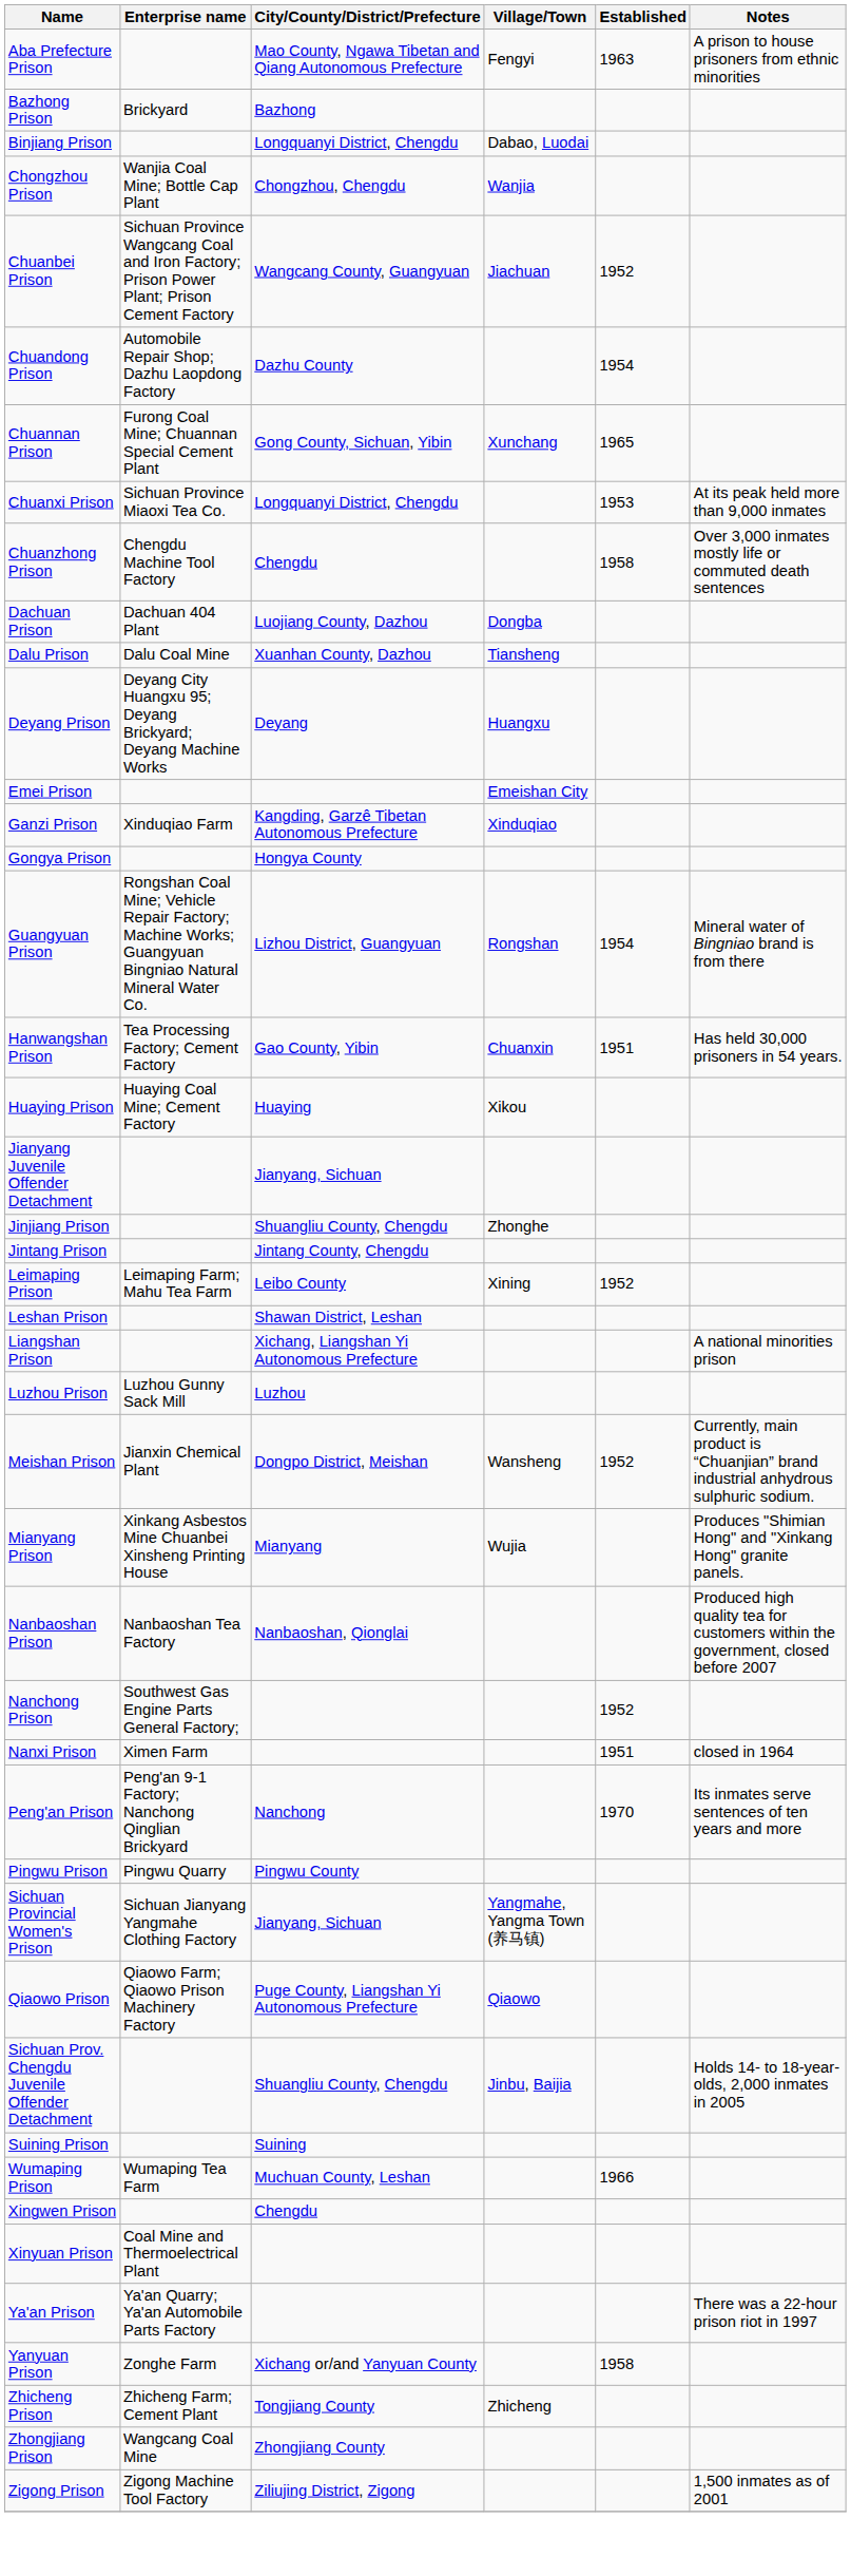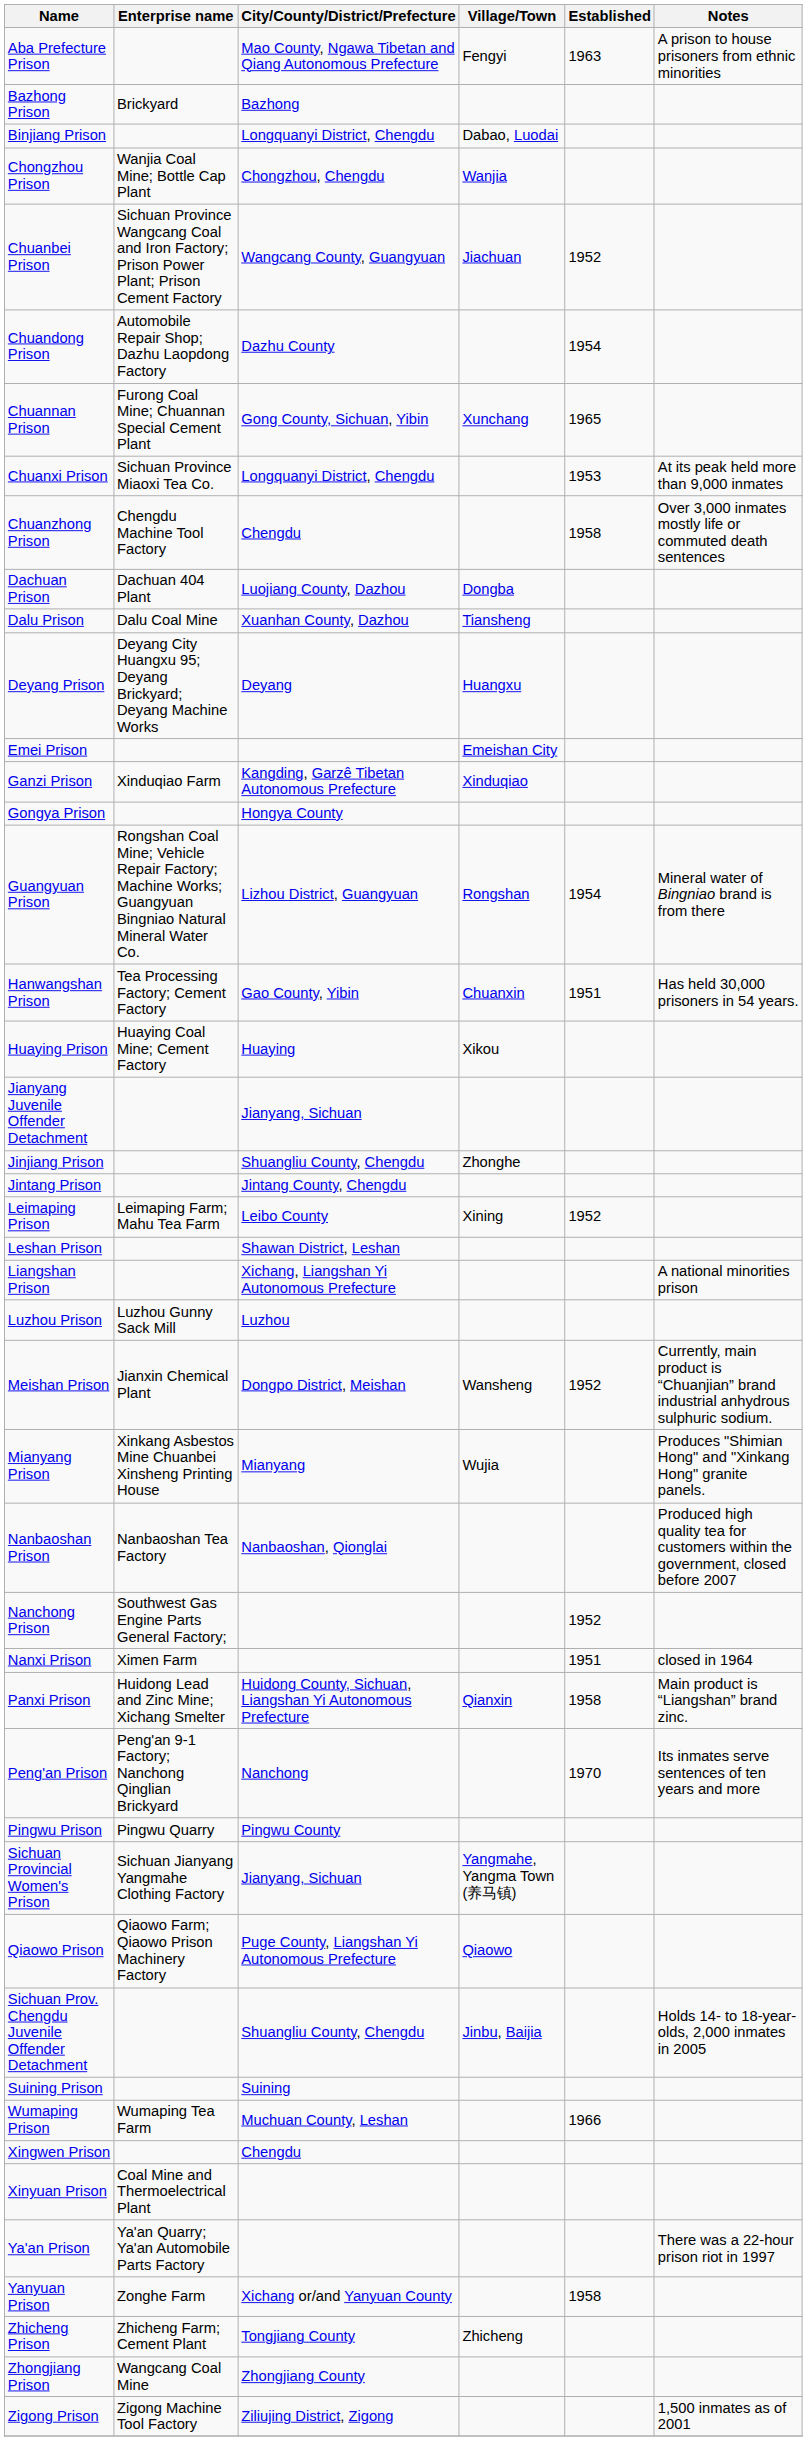 <table class="wikitable">
 <tr>
 <th width=15%>Name</th>
 <th width=17%>Enterprise name</th>
 <th width=20%>City/County/District/Prefecture</th>
 <th width=15%>Village/Town</th>
 <th width=5%>Established</th>
 <th width=28%>Notes</th>
 </tr>
 <tr>
 <td><a href='#'>Aba Prefecture Prison</a></td>
 <td></td>
 <td><a href='#'>Mao County</a>, <a href='#'>Ngawa Tibetan and Qiang Autonomous Prefecture</a></td>
 <td>Fengyi</td>
 <td>1963</td>
 <td>A prison to house prisoners from ethnic minorities</td>
 </tr>
 <tr>
 <td><a href='#'>Bazhong Prison</a></td>
 <td>Brickyard</td>
 <td><a href='#'>Bazhong</a></td>
 <td></td>
 <td></td>
 <td></td>
 </tr>
 <tr>
 <td><a href='#'>Binjiang Prison</a></td>
 <td></td>
 <td><a href='#'>Longquanyi District</a>, <a href='#'>Chengdu</a></td>
 <td>Dabao, <a href='#'>Luodai</a></td>
 <td></td>
 <td></td>
 </tr>
 <tr>
 <td><a href='#'>Chongzhou Prison</a></td>
 <td>Wanjia Coal Mine; Bottle Cap Plant</td>
 <td><a href='#'>Chongzhou</a>, <a href='#'>Chengdu</a></td>
 <td><a href='#'>Wanjia</a></td>
 <td></td>
 <td></td>
 </tr>
 <tr>
 <td><a href='#'>Chuanbei Prison</a></td>
 <td>Sichuan Province Wangcang Coal and Iron Factory; Prison Power Plant; Prison Cement Factory</td>
 <td><a href='#'>Wangcang County</a>, <a href='#'>Guangyuan</a></td>
 <td><a href='#'>Jiachuan</a></td>
 <td>1952</td>
 <td></td>
 </tr>
 <tr>
 <td><a href='#'>Chuandong Prison</a></td>
 <td>Automobile Repair Shop; Dazhu Laopdong Factory</td>
 <td><a href='#'>Dazhu County</a></td>
 <td></td>
 <td>1954</td>
 <td></td>
 </tr>
 <tr>
 <td><a href='#'>Chuannan Prison</a></td>
 <td>Furong Coal Mine; Chuannan Special Cement Plant</td>
 <td><a href='#'>Gong County, Sichuan</a>, <a href='#'>Yibin</a></td>
 <td><a href='#'>Xunchang</a></td>
 <td>1965</td>
 <td></td>
 </tr>
 <tr>
 <td><a href='#'>Chuanxi Prison</a></td>
 <td>Sichuan Province Miaoxi Tea Co.</td>
 <td><a href='#'>Longquanyi District</a>, <a href='#'>Chengdu</a></td>
 <td></td>
 <td>1953</td>
 <td>At its peak held more than 9,000 inmates</td>
 </tr>
 <tr>
 <td><a href='#'>Chuanzhong Prison</a></td>
 <td>Chengdu Machine Tool Factory</td>
 <td><a href='#'>Chengdu</a></td>
 <td></td>
 <td>1958</td>
 <td>Over 3,000 inmates mostly life or commuted death sentences</td>
 </tr>
 <tr>
 <td><a href='#'>Dachuan Prison</a></td>
 <td>Dachuan 404 Plant</td>
 <td><a href='#'>Luojiang County</a>, <a href='#'>Dazhou</a></td>
 <td><a href='#'>Dongba</a></td>
 <td></td>
 <td></td>
 </tr>
 <tr>
 <td><a href='#'>Dalu Prison</a></td>
 <td>Dalu Coal Mine</td>
 <td><a href='#'>Xuanhan County</a>, <a href='#'>Dazhou</a></td>
 <td><a href='#'>Tiansheng</a></td>
 <td></td>
 <td></td>
 </tr>
 <tr>
 <td><a href='#'>Deyang Prison</a></td>
 <td>Deyang City Huangxu 95; Deyang Brickyard; Deyang Machine Works</td>
 <td><a href='#'>Deyang</a></td>
 <td><a href='#'>Huangxu</a></td>
 <td></td>
 <td></td>
 </tr>
 <tr>
 <td><a href='#'>Emei Prison</a></td>
 <td></td>
 <td></td>
 <td><a href='#'>Emeishan City</a></td>
 <td></td>
 <td></td>
 </tr>
 <tr>
 <td><a href='#'>Ganzi Prison</a></td>
 <td>Xinduqiao Farm</td>
 <td><a href='#'>Kangding</a>, <a href='#'>Garzê Tibetan Autonomous Prefecture</a></td>
 <td><a href='#'>Xinduqiao</a></td>
 <td></td>
 <td></td>
 </tr>
 <tr>
 <td><a href='#'>Gongya Prison</a></td>
 <td></td>
 <td><a href='#'>Hongya County</a></td>
 <td></td>
 <td></td>
 <td></td>
 </tr>
 <tr>
 <td><a href='#'>Guangyuan Prison</a></td>
 <td>Rongshan Coal Mine; Vehicle Repair Factory; Machine Works; Guangyuan Bingniao Natural Mineral Water Co.</td>
 <td><a href='#'>Lizhou District</a>, <a href='#'>Guangyuan</a></td>
 <td><a href='#'>Rongshan</a></td>
 <td>1954</td>
 <td>Mineral water of <em>Bingniao</em> brand is from there</td>
 </tr>
 <tr>
 <td><a href='#'>Hanwangshan Prison</a></td>
 <td>Tea Processing Factory; Cement Factory</td>
 <td><a href='#'>Gao County</a>, <a href='#'>Yibin</a></td>
 <td><a href='#'>Chuanxin</a></td>
 <td>1951</td>
 <td>Has held 30,000 prisoners in 54 years.</td>
 </tr>
 <tr>
 <td><a href='#'>Huaying Prison</a></td>
 <td>Huaying Coal Mine; Cement Factory</td>
 <td><a href='#'>Huaying</a></td>
 <td>Xikou</td>
 <td></td>
 <td></td>
 </tr>
 <tr>
 <td><a href='#'>Jianyang Juvenile Offender Detachment</a></td>
 <td></td>
 <td><a href='#'>Jianyang, Sichuan</a></td>
 <td></td>
 <td></td>
 <td></td>
 </tr>
 <tr>
 <td><a href='#'>Jinjiang Prison</a></td>
 <td></td>
 <td><a href='#'>Shuangliu County</a>, <a href='#'>Chengdu</a></td>
 <td>Zhonghe</td>
 <td></td>
 <td></td>
 </tr>
 <tr>
 <td><a href='#'>Jintang Prison</a></td>
 <td></td>
 <td><a href='#'>Jintang County</a>, <a href='#'>Chengdu</a></td>
 <td></td>
 <td></td>
 <td></td>
 </tr>
 <tr>
 <td><a href='#'>Leimaping Prison</a></td>
 <td>Leimaping Farm; Mahu Tea Farm</td>
 <td><a href='#'>Leibo County</a></td>
 <td>Xining</td>
 <td>1952</td>
 <td></td>
 </tr>
 <tr>
 <td><a href='#'>Leshan Prison</a></td>
 <td></td>
 <td><a href='#'>Shawan District</a>, <a href='#'>Leshan</a></td>
 <td></td>
 <td></td>
 <td></td>
 </tr>
 <tr>
 <td><a href='#'>Liangshan Prison</a></td>
 <td></td>
 <td><a href='#'>Xichang</a>, <a href='#'>Liangshan Yi Autonomous Prefecture</a></td>
 <td></td>
 <td></td>
 <td>A national minorities prison</td>
 </tr>
 <tr>
 <td><a href='#'>Luzhou Prison</a></td>
 <td>Luzhou Gunny Sack Mill</td>
 <td><a href='#'>Luzhou</a></td>
 <td></td>
 <td></td>
 <td></td>
 </tr>
 <tr>
 <td><a href='#'>Meishan Prison</a></td>
 <td>Jianxin Chemical Plant</td>
 <td><a href='#'>Dongpo District</a>, <a href='#'>Meishan</a></td>
 <td>Wansheng</td>
 <td>1952</td>
 <td>Currently, main product is “Chuanjian” brand industrial anhydrous sulphuric sodium.</td>
 </tr>
 <tr>
 <td><a href='#'>Mianyang Prison</a></td>
 <td>Xinkang Asbestos Mine Chuanbei Xinsheng Printing House</td>
 <td><a href='#'>Mianyang</a></td>
 <td>Wujia</td>
 <td></td>
 <td>Produces "Shimian Hong" and "Xinkang Hong" granite panels.</td>
 </tr>
 <tr>
 <td><a href='#'>Nanbaoshan Prison</a></td>
 <td>Nanbaoshan Tea Factory</td>
 <td><a href='#'>Nanbaoshan</a>, <a href='#'>Qionglai</a></td>
 <td></td>
 <td></td>
 <td>Produced high quality tea for customers within the government, closed before 2007</td>
 </tr>
 <tr>
 <td><a href='#'>Nanchong Prison</a></td>
 <td>Southwest Gas Engine Parts General Factory;</td>
 <td></td>
 <td></td>
 <td>1952</td>
 <td></td>
 </tr>
 <tr>
 <td><a href='#'>Nanxi Prison</a></td>
 <td>Ximen Farm</td>
 <td></td>
 <td></td>
 <td>1951</td>
 <td>closed in 1964</td>
 </tr>
 <tr>
+<td><a href='#'>Panxi Prison</a></td>
+<td>Huidong Lead and Zinc Mine; Xichang Smelter</td>
+<td><a href='#'>Huidong County, Sichuan</a>, <a href='#'>Liangshan Yi Autonomous Prefecture</a></td>
+<td><a href='#'>Qianxin</a></td>
+<td>1958</td>
+<td>Main product is “Liangshan” brand zinc.</td>
+</tr>
+<tr>
 <td><a href='#'>Peng'an Prison</a></td>
 <td>Peng'an 9-1 Factory; Nanchong Qinglian Brickyard</td>
 <td><a href='#'>Nanchong</a></td>
 <td></td>
 <td>1970</td>
 <td>Its inmates serve sentences of ten years and more</td>
 </tr>
 <tr>
 <td><a href='#'>Pingwu Prison</a></td>
 <td>Pingwu Quarry</td>
 <td><a href='#'>Pingwu County</a></td>
 <td></td>
 <td></td>
 <td></td>
 </tr>
 <tr>
 <td><a href='#'>Sichuan Provincial Women's Prison</a></td>
 <td>Sichuan Jianyang Yangmahe Clothing Factory</td>
 <td><a href='#'>Jianyang, Sichuan</a></td>
 <td><a href='#'>Yangmahe</a>, Yangma Town (养马镇)</td>
 <td></td>
 <td></td>
 </tr>
 <tr>
 <td><a href='#'>Qiaowo Prison</a></td>
 <td>Qiaowo Farm; Qiaowo Prison Machinery Factory</td>
 <td><a href='#'>Puge County</a>, <a href='#'>Liangshan Yi Autonomous Prefecture</a></td>
 <td><a href='#'>Qiaowo</a></td>
 <td></td>
 <td></td>
 </tr>
 <tr>
 <td><a href='#'>Sichuan Prov. Chengdu Juvenile Offender Detachment</a></td>
 <td></td>
 <td><a href='#'>Shuangliu County</a>, <a href='#'>Chengdu</a></td>
 <td><a href='#'>Jinbu</a>, <a href='#'>Baijia</a></td>
 <td></td>
 <td>Holds 14- to 18-year-olds, 2,000 inmates in 2005</td>
 </tr>
 <tr>
 <td><a href='#'>Suining Prison</a></td>
 <td></td>
 <td><a href='#'>Suining</a></td>
 <td></td>
 <td></td>
 <td></td>
 </tr>
 <tr>
 <td><a href='#'>Wumaping Prison</a></td>
 <td>Wumaping Tea Farm</td>
 <td><a href='#'>Muchuan County</a>, <a href='#'>Leshan</a></td>
 <td></td>
 <td>1966</td>
 <td></td>
 </tr>
 <tr>
 <td><a href='#'>Xingwen Prison</a></td>
 <td></td>
 <td><a href='#'>Chengdu</a></td>
 <td></td>
 <td></td>
 <td></td>
 </tr>
 <tr>
 <td><a href='#'>Xinyuan Prison</a></td>
 <td>Coal Mine and Thermoelectrical Plant</td>
 <td></td>
 <td></td>
 <td></td>
 <td></td>
 </tr>
 <tr>
 <td><a href='#'>Ya'an Prison</a></td>
 <td>Ya'an Quarry; Ya'an Automobile Parts Factory</td>
 <td></td>
 <td></td>
 <td></td>
 <td>There was a 22-hour prison riot in 1997</td>
 </tr>
 <tr>
 <td><a href='#'>Yanyuan Prison</a></td>
 <td>Zonghe Farm</td>
 <td><a href='#'>Xichang</a> or/and <a href='#'>Yanyuan County</a></td>
 <td></td>
 <td>1958</td>
 <td></td>
 </tr>
 <tr>
 <td><a href='#'>Zhicheng Prison</a></td>
 <td>Zhicheng Farm; Cement Plant</td>
 <td><a href='#'>Tongjiang County</a></td>
 <td>Zhicheng</td>
 <td></td>
 <td></td>
 </tr>
 <tr>
 <td><a href='#'>Zhongjiang Prison</a></td>
 <td>Wangcang Coal Mine</td>
 <td><a href='#'>Zhongjiang County</a></td>
 <td></td>
 <td></td>
 <td></td>
 </tr>
 <tr>
 <td><a href='#'>Zigong Prison</a></td>
 <td>Zigong Machine Tool Factory</td>
 <td><a href='#'>Ziliujing District</a>, <a href='#'>Zigong</a></td>
 <td></td>
 <td></td>
 <td>1,500 inmates as of 2001</td>
 </tr>
 <tr>
 </tr>
 </table>
